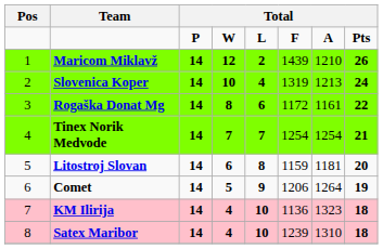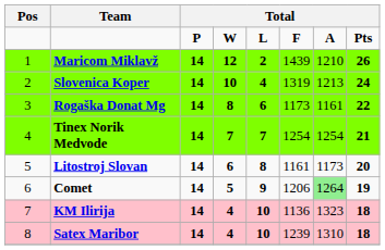 <table class=wikitable style="text-align: center; font-size:95%">
 <tr>
 <th width="44">Pos</th>
 <th width="138">Team</th>
 <th colspan=7>Total</th>
 </tr>
 <tr>
 <td></td>
 <td></td>
 <td width="30"><strong>P</strong></td>
 <td width="30"><strong>W</strong></td>
 <td width="30"><strong>L</strong></td>
 <td width="30"><strong>F</strong></td>
 <td width="30"><strong>A</strong></td>
 <td width="30"><strong>Pts</strong></td>
 </tr>
 <tr bgcolor="#7fff00">
 <td>1</td>
 <td align="left"><strong><a href='#'>Maricom Miklavž</a></strong></td>
 <td><strong>14</strong></td>
 <td><strong>12</strong></td>
 <td><strong>2</strong></td>
 <td>1439</td>
 <td>1210</td>
 <td><strong>26</strong></td>
 </tr>
 <tr bgcolor="#7fff00">
 <td>2</td>
 <td align="left"><strong><a href='#'>Slovenica Koper</a></strong></td>
 <td><strong>14</strong></td>
 <td><strong>10</strong></td>
 <td><strong>4</strong></td>
 <td>1319</td>
 <td>1213</td>
 <td><strong>24</strong></td>
 </tr>
 <tr bgcolor="#7fff00">
 <td>3</td>
 <td align="left"><strong><a href='#'>Rogaška Donat Mg</a></strong></td>
 <td><strong>14</strong></td>
 <td><strong>8</strong></td>
 <td><strong>6</strong></td>
-<td>1172</td>
+<td>1173</td>
 <td>1161</td>
 <td><strong>22</strong></td>
 </tr>
 <tr bgcolor="#7fff00">
 <td>4</td>
 <td align="left"><strong>Tinex Norik Medvode</strong></td>
 <td><strong>14</strong></td>
 <td><strong>7</strong></td>
 <td><strong>7</strong></td>
 <td>1254</td>
 <td>1254</td>
 <td><strong>21</strong></td>
 </tr>
 <tr>
 <td>5</td>
 <td align="left"><strong><a href='#'>Litostroj Slovan</a></strong></td>
 <td><strong>14</strong></td>
 <td><strong>6</strong></td>
 <td><strong>8</strong></td>
-<td>1159</td>
-<td>1181</td>
+<td>1161</td>
+<td>1173</td>
 <td><strong>20</strong></td>
 </tr>
 <tr>
 <td>6</td>
 <td align="left"><strong>Comet</strong></td>
 <td><strong>14</strong></td>
 <td><strong>5</strong></td>
 <td><strong>9</strong></td>
 <td>1206</td>
-<td>1264</td>
+<td style="background: lightgreen;">1264</td>
 <td><strong>19</strong></td>
 </tr>
 <tr bgcolor="#ffc0cb">
 <td>7</td>
 <td align="left"><strong><a href='#'>KM Ilirija</a></strong></td>
 <td><strong>14</strong></td>
 <td><strong>4</strong></td>
 <td><strong>10</strong></td>
 <td>1136</td>
 <td>1323</td>
 <td><strong>18</strong></td>
 </tr>
 <tr bgcolor="#ffc0cb">
 <td>8</td>
 <td align="left"><strong><a href='#'>Satex Maribor</a></strong></td>
 <td><strong>14</strong></td>
 <td><strong>4</strong></td>
 <td><strong>10</strong></td>
 <td>1239</td>
 <td>1310</td>
 <td><strong>18</strong></td>
 </tr>
 <tr>
 </tr>
 </table>
